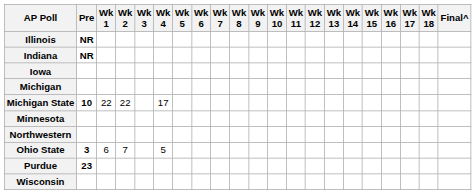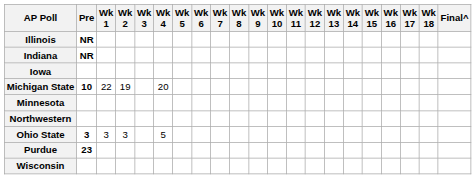 <table class="wikitable" style="white-space:nowrap; font-size:80%;">
 <tr>
 <th>AP Poll</th>
 <th>Pre</th>
 <th>Wk<br>1</th>
 <th>Wk<br>2</th>
 <th>Wk<br>3</th>
 <th>Wk<br>4</th>
 <th>Wk<br>5</th>
 <th>Wk<br>6</th>
 <th>Wk<br>7</th>
 <th>Wk<br>8</th>
 <th>Wk<br>9</th>
 <th>Wk<br>10</th>
 <th>Wk<br>11</th>
 <th>Wk<br>12</th>
 <th>Wk<br>13</th>
 <th>Wk<br>14</th>
 <th>Wk<br>15</th>
 <th>Wk<br>16</th>
 <th>Wk<br>17</th>
 <th>Wk<br>18</th>
 <th>Final^</th>
 </tr>
 <tr style="text-align:center;">
 <th>Illinois</th>
 <td style="background:#FFF;"><strong>NR</strong></td>
 <td style="background:#FFF;"></td>
 <td style="background:#FFF;"></td>
 <td style="background:#FFF;"></td>
 <td style="background:#FFF;"></td>
 <td style="background:#FFF;"></td>
 <td style="background:#FFF;"></td>
 <td style="background:#FFF;"></td>
 <td style="background:#FFF;"></td>
 <td style="background:#FFF;"></td>
 <td style="background:#FFF;"></td>
 <td style="background:#FFF;"></td>
 <td style="background:#FFF;"></td>
 <td style="background:#FFF;"></td>
 <td style="background:#FFF;"></td>
 <td style="background:#FFF;"></td>
 <td style="background:#FFF;"></td>
 <td style="background:#FFF;"></td>
 <td style="background:#FFF;"></td>
 <td style="background:#FFF;"></td>
 </tr>
 <tr style="text-align:center;">
 <th>Indiana</th>
 <td style="background:#FFF;"><strong>NR</strong></td>
 <td style="background:#FFF;"></td>
 <td style="background:#FFF;"></td>
 <td style="background:#FFF;"></td>
 <td style="background:#FFF;"></td>
 <td style="background:#FFF;"></td>
 <td style="background:#FFF;"></td>
 <td style="background:#FFF;"></td>
 <td style="background:#FFF;"></td>
 <td style="background:#FFF;"></td>
 <td style="background:#FFF;"></td>
 <td style="background:#FFF;"></td>
 <td style="background:#FFF;"></td>
 <td style="background:#FFF;"></td>
 <td style="background:#FFF;"></td>
 <td style="background:#FFF;"></td>
 <td style="background:#FFF;"></td>
 <td style="background:#FFF;"></td>
 <td style="background:#FFF;"></td>
 <td style="background:#FFF;"></td>
 </tr>
 <tr style="text-align:center;">
 <th>Iowa</th>
 <td style="background:#FFF;"></td>
 <td style="background:#FFF;"></td>
 <td style="background:#FFF;"></td>
 <td style="background:#FFF;"></td>
 <td style="background:#FFF;"></td>
 <td style="background:#FFF;"></td>
 <td style="background:#FFF;"></td>
 <td style="background:#FFF;"></td>
 <td style="background:#FFF;"></td>
 <td style="background:#FFF;"></td>
 <td style="background:#FFF;"></td>
 <td style="background:#FFF;"></td>
 <td style="background:#FFF;"></td>
 <td style="background:#FFF;"></td>
 <td style="background:#FFF;"></td>
 <td style="background:#FFF;"></td>
 <td style="background:#FFF;"></td>
 <td style="background:#FFF;"></td>
 <td style="background:#FFF;"></td>
 <td style="background:#FFF;"></td>
 </tr>
 <tr style="text-align:center;">
-<th>Michigan</th>
-<td style="background:#FFF;"></td>
-<td style="background:#FFF;"></td>
-<td style="background:#FFF;"></td>
-<td style="background:#FFF;"></td>
-<td style="background:#FFF;"></td>
-<td style="background:#FFF;"></td>
-<td style="background:#FFF;"></td>
-<td style="background:#FFF;"></td>
-<td style="background:#FFF;"></td>
-<td style="background:#FFF;"></td>
-<td style="background:#FFF;"></td>
-<td style="background:#FFF;"></td>
-<td style="background:#FFF;"></td>
-<td style="background:#FFF;"></td>
-<td style="background:#FFF;"></td>
-<td style="background:#FFF;"></td>
-<td style="background:#FFF;"></td>
-<td style="background:#FFF;"></td>
-<td style="background:#FFF;"></td>
-<td style="background:#FFF;"></td>
-</tr>
-<tr style="text-align:center;">
 <th>Michigan State</th>
 <td style="background:#FFF;"><strong>10</strong></td>
 <td style="background:#FFF;">22</td>
-<td style="background:#FFF;">22</td>
+<td style="background:#FFF;">19</td>
 <td style="background:#FFF;"></td>
-<td style="background:#FFF;">17</td>
+<td style="background:#FFF;">20</td>
 <td style="background:#FFF;"></td>
 <td style="background:#FFF;"></td>
 <td style="background:#FFF;"></td>
 <td style="background:#FFF;"></td>
 <td style="background:#FFF;"></td>
 <td style="background:#FFF;"></td>
 <td style="background:#FFF;"></td>
 <td style="background:#FFF;"></td>
 <td style="background:#FFF;"></td>
 <td style="background:#FFF;"></td>
 <td style="background:#FFF;"></td>
 <td style="background:#FFF;"></td>
 <td style="background:#FFF;"></td>
 <td style="background:#FFF;"></td>
 <td style="background:#FFF;"></td>
 </tr>
 <tr style="text-align:center;">
 <th>Minnesota</th>
 <td style="background:#FFF;"></td>
 <td style="background:#FFF;"></td>
 <td style="background:#FFF;"></td>
 <td style="background:#FFF;"></td>
 <td style="background:#FFF;"></td>
 <td style="background:#FFF;"></td>
 <td style="background:#FFF;"></td>
 <td style="background:#FFF;"></td>
 <td style="background:#FFF;"></td>
 <td style="background:#FFF;"></td>
 <td style="background:#FFF;"></td>
 <td style="background:#FFF;"></td>
 <td style="background:#FFF;"></td>
 <td style="background:#FFF;"></td>
 <td style="background:#FFF;"></td>
 <td style="background:#FFF;"></td>
 <td style="background:#FFF;"></td>
 <td style="background:#FFF;"></td>
 <td style="background:#FFF;"></td>
 <td style="background:#FFF;"></td>
 </tr>
 <tr style="text-align:center;">
 <th>Northwestern</th>
 <td style="background:#FFF;"></td>
 <td style="background:#FFF;"></td>
 <td style="background:#FFF;"></td>
 <td style="background:#FFF;"></td>
 <td style="background:#FFF;"></td>
 <td style="background:#FFF;"></td>
 <td style="background:#FFF;"></td>
 <td style="background:#FFF;"></td>
 <td style="background:#FFF;"></td>
 <td style="background:#FFF;"></td>
 <td style="background:#FFF;"></td>
 <td style="background:#FFF;"></td>
 <td style="background:#FFF;"></td>
 <td style="background:#FFF;"></td>
 <td style="background:#FFF;"></td>
 <td style="background:#FFF;"></td>
 <td style="background:#FFF;"></td>
 <td style="background:#FFF;"></td>
 <td style="background:#FFF;"></td>
 <td style="background:#FFF;"></td>
 </tr>
 <tr style="text-align:center;">
 <th>Ohio State</th>
 <td style="background:#FFF;"><strong>3</strong></td>
-<td style="background:#FFF;">6</td>
-<td style="background:#FFF;">7</td>
+<td style="background:#FFF;">3</td>
+<td style="background:#FFF;">3</td>
 <td style="background:#FFF;"></td>
 <td style="background:#FFF;">5</td>
 <td style="background:#FFF;"></td>
 <td style="background:#FFF;"></td>
 <td style="background:#FFF;"></td>
 <td style="background:#FFF;"></td>
 <td style="background:#FFF;"></td>
 <td style="background:#FFF;"></td>
 <td style="background:#FFF;"></td>
 <td style="background:#FFF;"></td>
 <td style="background:#FFF;"></td>
 <td style="background:#FFF;"></td>
 <td style="background:#FFF;"></td>
 <td style="background:#FFF;"></td>
 <td style="background:#FFF;"></td>
 <td style="background:#FFF;"></td>
 <td style="background:#FFF;"></td>
 </tr>
 <tr style="text-align:center;">
 <th>Purdue</th>
 <td style="background:#FFF;"><strong>23</strong></td>
 <td style="background:#FFF;"></td>
 <td style="background:#FFF;"></td>
 <td style="background:#FFF;"></td>
 <td style="background:#FFF;"></td>
 <td style="background:#FFF;"></td>
 <td style="background:#FFF;"></td>
 <td style="background:#FFF;"></td>
 <td style="background:#FFF;"></td>
 <td style="background:#FFF;"></td>
 <td style="background:#FFF;"></td>
 <td style="background:#FFF;"></td>
 <td style="background:#FFF;"></td>
 <td style="background:#FFF;"></td>
 <td style="background:#FFF;"></td>
 <td style="background:#FFF;"></td>
 <td style="background:#FFF;"></td>
 <td style="background:#FFF;"></td>
 <td style="background:#FFF;"></td>
 <td style="background:#FFF;"></td>
 </tr>
 <tr style="text-align:center;">
 <th>Wisconsin</th>
 <td style="background:#FFF;"></td>
 <td style="background:#FFF;"></td>
 <td style="background:#FFF;"></td>
 <td style="background:#FFF;"></td>
 <td style="background:#FFF;"></td>
 <td style="background:#FFF;"></td>
 <td style="background:#FFF;"></td>
 <td style="background:#FFF;"></td>
 <td style="background:#FFF;"></td>
 <td style="background:#FFF;"></td>
 <td style="background:#FFF;"></td>
 <td style="background:#FFF;"></td>
 <td style="background:#FFF;"></td>
 <td style="background:#FFF;"></td>
 <td style="background:#FFF;"></td>
 <td style="background:#FFF;"></td>
 <td style="background:#FFF;"></td>
 <td style="background:#FFF;"></td>
 <td style="background:#FFF;"></td>
 <td style="background:#FFF;"></td>
 </tr>
 </table>
